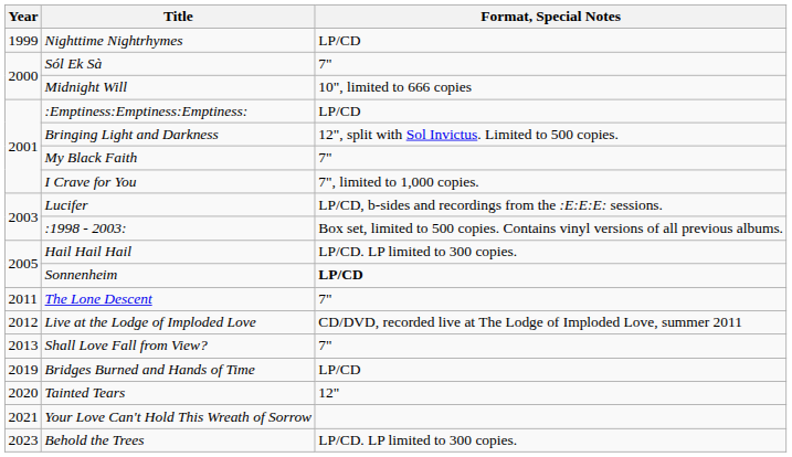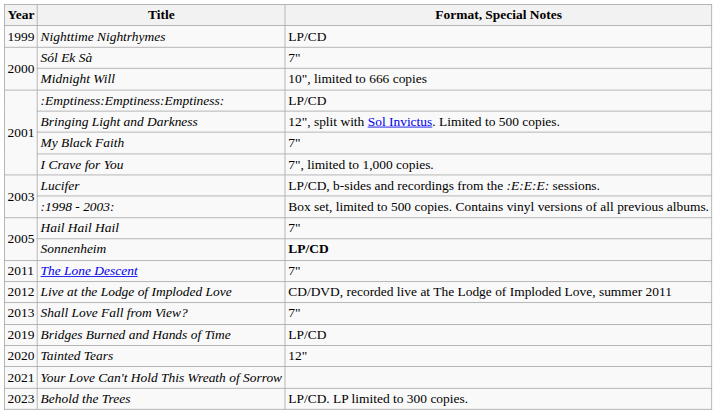 <table class="wikitable">
 <tr>
 <th>Year</th>
 <th>Title</th>
 <th>Format, Special Notes</th>
 </tr>
 <tr>
 <td>1999</td>
 <td><em>Nighttime Nightrhymes</em></td>
 <td>LP/CD</td>
 </tr>
 <tr>
 <td rowspan=2>2000</td>
 <td><em>Sól Ek Sà</em></td>
 <td>7"</td>
 </tr>
 <tr>
 <td><em>Midnight Will</em></td>
 <td>10", limited to 666 copies</td>
 </tr>
 <tr>
 <td rowspan=4>2001</td>
 <td><em>:Emptiness:Emptiness:Emptiness:</em></td>
 <td>LP/CD</td>
 </tr>
 <tr>
 <td><em>Bringing Light and Darkness</em></td>
 <td>12", split with <a href='#'>Sol Invictus</a>. Limited to 500 copies.</td>
 </tr>
 <tr>
 <td><em>My Black Faith</em></td>
 <td>7"</td>
 </tr>
 <tr>
 <td><em>I Crave for You</em></td>
 <td>7", limited to 1,000 copies.</td>
 </tr>
 <tr>
 <td rowspan=2>2003</td>
 <td><em>Lucifer</em></td>
 <td>LP/CD, b-sides and recordings from the <em>:E:E:E:</em> sessions.</td>
 </tr>
 <tr>
 <td><em>:1998 - 2003:</em></td>
 <td>Box set, limited to 500 copies. Contains vinyl versions of all previous albums.</td>
 </tr>
 <tr>
 <td rowspan=2>2005</td>
 <td><em>Hail Hail Hail</em></td>
-<td>LP/CD. LP limited to 300 copies.</td>
+<td>7"</td>
 </tr>
 <tr>
 <td><em>Sonnenheim</em></td>
 <td><strong>LP/CD</strong></td>
 </tr>
 <tr>
 <td>2011</td>
 <td><em><a href='#'>The Lone Descent</a></em></td>
 <td>7"</td>
 </tr>
 <tr>
 <td>2012</td>
 <td><em>Live at the Lodge of Imploded Love</em></td>
 <td>CD/DVD, recorded live at The Lodge of Imploded Love, summer 2011</td>
 </tr>
 <tr>
 <td>2013</td>
 <td><em>Shall Love Fall from View?</em></td>
 <td>7"</td>
 </tr>
 <tr>
 <td>2019</td>
 <td><em>Bridges Burned and Hands of Time</em></td>
 <td>LP/CD</td>
 </tr>
 <tr>
 <td>2020</td>
 <td><em>Tainted Tears</em></td>
 <td>12"</td>
 </tr>
 <tr>
 <td>2021</td>
 <td><em>Your Love Can't Hold This Wreath of Sorrow</em></td>
 </tr>
 <tr>
 <td>2023</td>
 <td><em>Behold the Trees</em></td>
 <td>LP/CD. LP limited to 300 copies.</td>
 </tr>
 </table>
